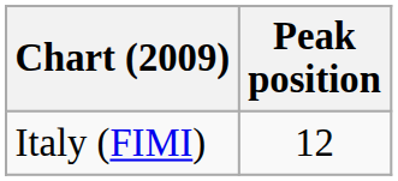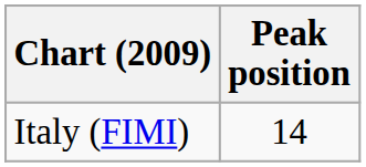 <table class="wikitable sortable" border="1">
 <tr>
 <th scope="col">Chart (2009)</th>
 <th scope="col">Peak<br>position</th>
 </tr>
 <tr>
 <td>Italy (<a href='#'>FIMI</a>)</td>
-<td style="text-align:center;">12</td>
+<td style="text-align:center;">14</td>
 </tr>
 </table>
